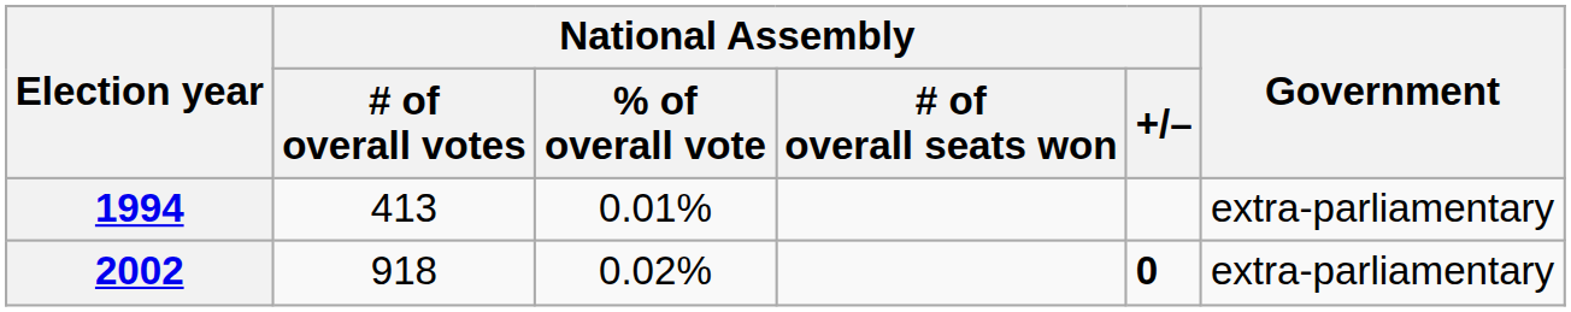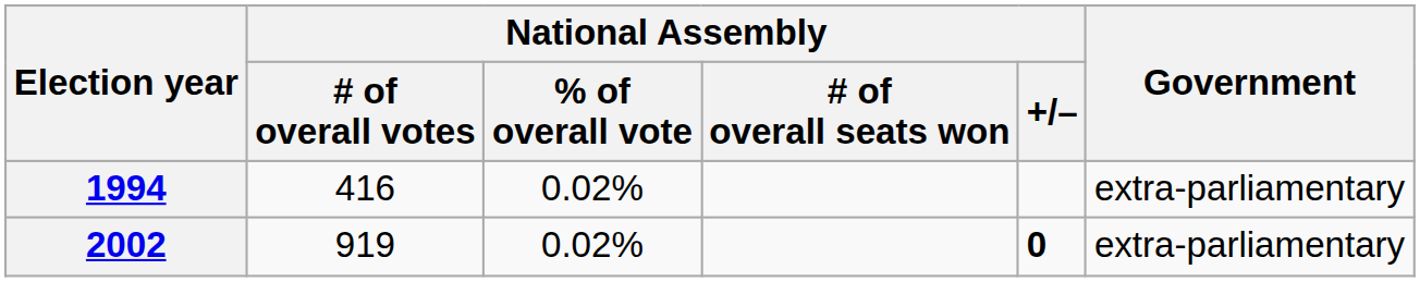 <table class=wikitable>
 <tr>
 <th rowspan=2>Election year</th>
 <th colspan=4>National Assembly</th>
 <th rowspan=2>Government</th>
 </tr>
 <tr>
 <th># of<br>overall votes</th>
 <th>% of<br>overall vote</th>
 <th># of<br>overall seats won</th>
 <th>+/–</th>
 </tr>
 <tr>
 <th><a href='#'>1994</a></th>
-<td style="text-align:center;">413</td>
-<td style="text-align:center;">0.01%</td>
+<td style="text-align:center;">416</td>
+<td style="text-align:center;">0.02%</td>
 <td></td>
 <td></td>
 <td>extra-parliamentary</td>
 </tr>
 <tr>
 <th><a href='#'>2002</a></th>
-<td style="text-align:center;">918</td>
+<td style="text-align:center;">919</td>
 <td style="text-align:center;">0.02%</td>
 <td></td>
 <td><strong> 0</strong></td>
 <td>extra-parliamentary</td>
 </tr>
 </table>
